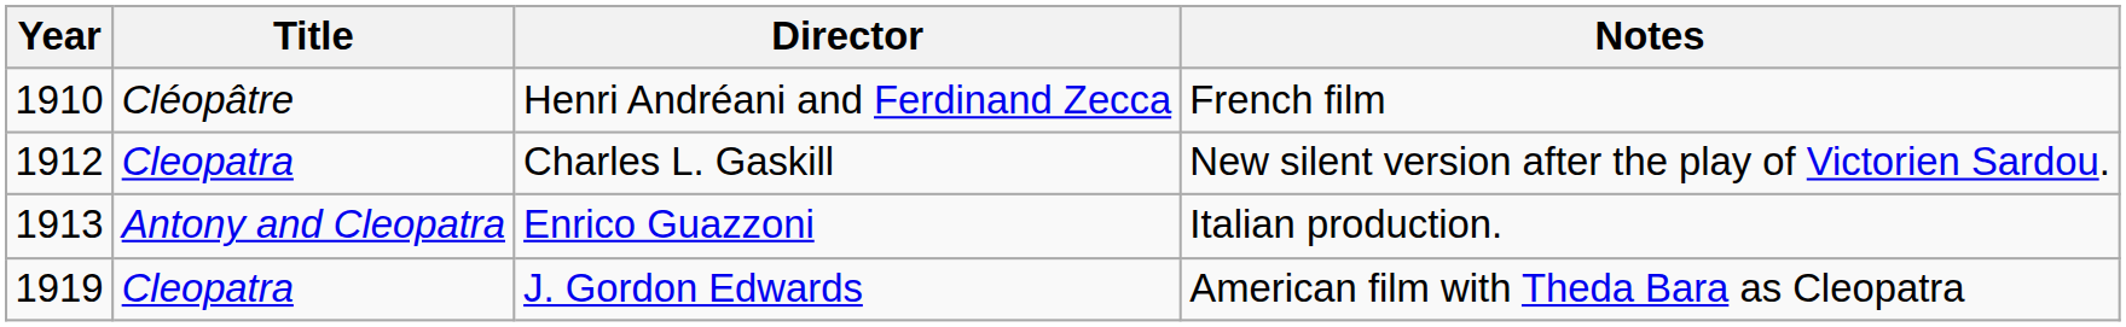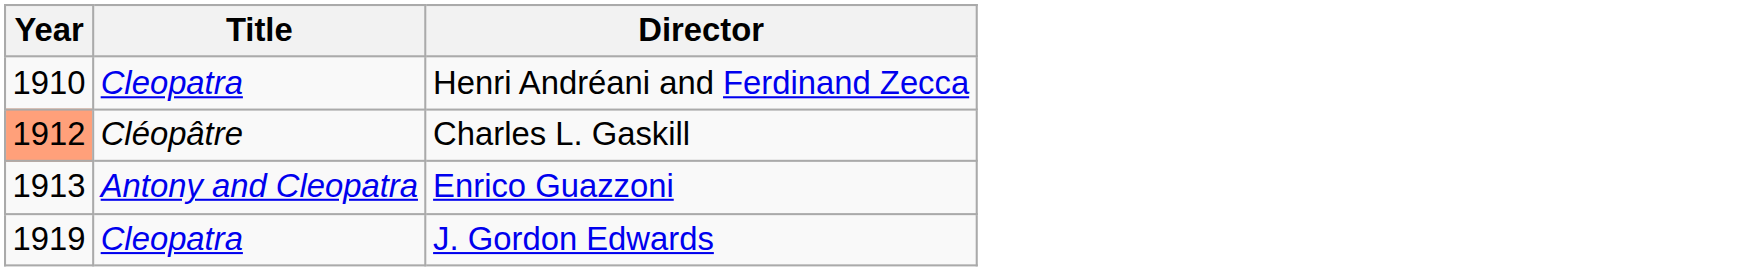 <table class="wikitable sortable">
 <tr>
 <th>Year</th>
 <th>Title</th>
 <th>Director</th>
-<th>Notes</th>
 </tr>
 <tr>
 <td>1910</td>
-<td><em>Cléopâtre</em></td>
+<td><em><a href='#'>Cleopatra</a></em></td>
 <td>Henri Andréani and <a href='#'>Ferdinand Zecca</a></td>
-<td>French film</td>
 </tr>
 <tr>
-<td>1912</td>
-<td><em><a href='#'>Cleopatra</a></em></td>
+<td style="background: lightsalmon;">1912</td>
+<td><em>Cléopâtre</em></td>
 <td>Charles L. Gaskill</td>
-<td>New silent version after the play of <a href='#'>Victorien Sardou</a>.</td>
 </tr>
 <tr>
 <td>1913</td>
 <td><em><a href='#'>Antony and Cleopatra</a></em></td>
 <td><a href='#'>Enrico Guazzoni</a></td>
-<td>Italian production.</td>
 </tr>
 <tr>
 <td>1919</td>
 <td><em><a href='#'>Cleopatra</a></em></td>
 <td><a href='#'>J. Gordon Edwards</a></td>
-<td>American film with <a href='#'>Theda Bara</a> as Cleopatra</td>
 </tr>
 </table>
